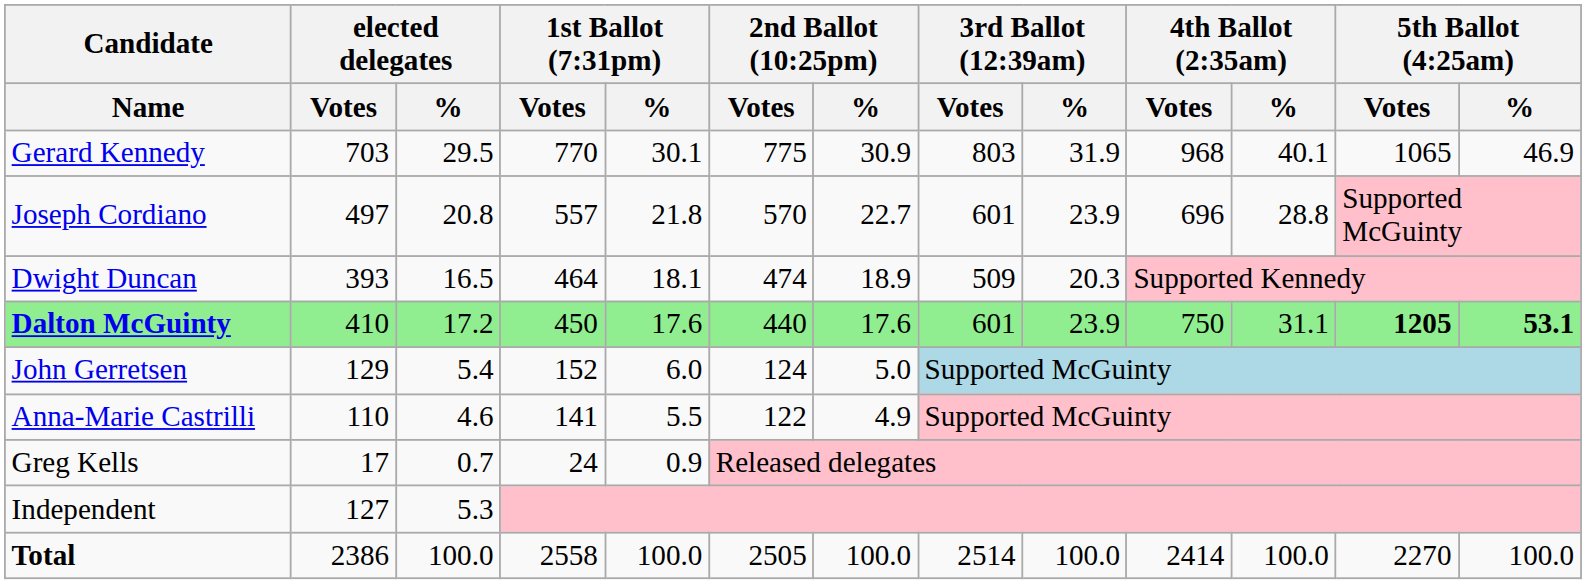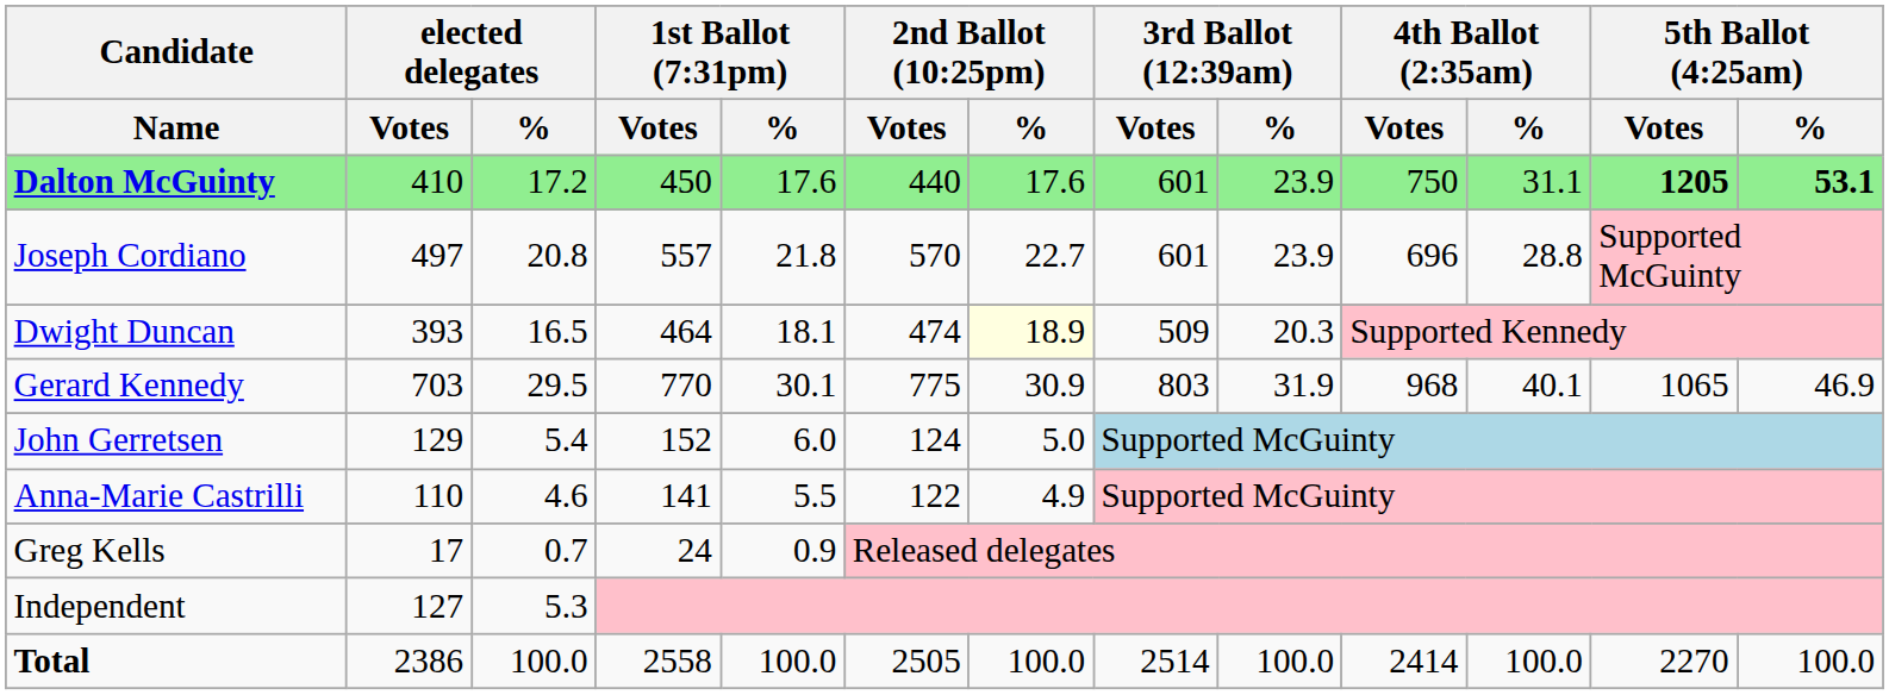 <table class="wikitable">
 <tr>
 <th>Candidate</th>
 <th colspan = "2">elected delegates</th>
 <th colspan = "2">1st Ballot<br>(7:31pm)</th>
 <th colspan = "2">2nd Ballot<br>(10:25pm)</th>
 <th colspan = "2">3rd Ballot<br>(12:39am)</th>
 <th colspan = "2">4th Ballot<br>(2:35am)</th>
 <th colspan = "2">5th Ballot<br>(4:25am)</th>
 </tr>
 <tr>
 <th width = "150">Name</th>
 <th width = "50">Votes</th>
 <th width = "50">%</th>
 <th width = "50">Votes</th>
 <th width = "50">%</th>
 <th width = "50">Votes</th>
 <th width = "50">%</th>
 <th width = "50">Votes</th>
 <th width = "50">%</th>
 <th width = "50">Votes</th>
 <th width = "50">%</th>
 <th width = "60">Votes</th>
 <th width = "60">%</th>
 </tr>
-<tr style="text-align:right;">
-<td style="text-align:left;"><a href='#'>Gerard Kennedy</a></td>
-<td>703</td>
-<td>29.5</td>
-<td>770</td>
-<td>30.1</td>
-<td>775</td>
-<td>30.9</td>
-<td>803</td>
-<td>31.9</td>
-<td>968</td>
-<td>40.1</td>
-<td>1065</td>
-<td>46.9</td>
+<tr style="text-align:right;background:lightgreen;">
+<td style="text-align:left;"><strong><a href='#'>Dalton McGuinty</a></strong></td>
+<td>410</td>
+<td>17.2</td>
+<td>450</td>
+<td>17.6</td>
+<td>440</td>
+<td>17.6</td>
+<td>601</td>
+<td>23.9</td>
+<td>750</td>
+<td>31.1</td>
+<td><strong>1205</strong></td>
+<td><strong>53.1</strong></td>
 </tr>
 <tr style="text-align:right;">
 <td style="text-align:left;"><a href='#'>Joseph Cordiano</a></td>
 <td>497</td>
 <td>20.8</td>
 <td>557</td>
 <td>21.8</td>
 <td>570</td>
 <td>22.7</td>
 <td>601</td>
 <td>23.9</td>
 <td>696</td>
 <td>28.8</td>
 <td style="text-align:left;background:pink" colspan = "2">Supported McGuinty</td>
 </tr>
 <tr style="text-align:right;">
 <td style="text-align:left;"><a href='#'>Dwight Duncan</a></td>
 <td>393</td>
 <td>16.5</td>
 <td>464</td>
 <td>18.1</td>
 <td>474</td>
-<td>18.9</td>
+<td style="background: lightyellow;">18.9</td>
 <td>509</td>
 <td>20.3</td>
 <td style="text-align:left;background:pink" colspan = "4">Supported Kennedy</td>
 </tr>
-<tr style="text-align:right;background:lightgreen;">
-<td style="text-align:left;"><strong><a href='#'>Dalton McGuinty</a></strong></td>
-<td>410</td>
-<td>17.2</td>
-<td>450</td>
-<td>17.6</td>
-<td>440</td>
-<td>17.6</td>
-<td>601</td>
-<td>23.9</td>
-<td>750</td>
-<td>31.1</td>
-<td><strong>1205</strong></td>
-<td><strong>53.1</strong></td>
+<tr style="text-align:right;">
+<td style="text-align:left;"><a href='#'>Gerard Kennedy</a></td>
+<td>703</td>
+<td>29.5</td>
+<td>770</td>
+<td>30.1</td>
+<td>775</td>
+<td>30.9</td>
+<td>803</td>
+<td>31.9</td>
+<td>968</td>
+<td>40.1</td>
+<td>1065</td>
+<td>46.9</td>
 </tr>
 <tr style="text-align:right;">
 <td style="text-align:left;"><a href='#'>John Gerretsen</a></td>
 <td>129</td>
 <td>5.4</td>
 <td>152</td>
 <td>6.0</td>
 <td>124</td>
 <td>5.0</td>
 <td style="text-align:left;background:lightblue" colspan = "6">Supported McGuinty</td>
 </tr>
 <tr style="text-align:right;">
 <td style="text-align:left;"><a href='#'>Anna-Marie Castrilli</a></td>
 <td>110</td>
 <td>4.6</td>
 <td>141</td>
 <td>5.5</td>
 <td>122</td>
 <td>4.9</td>
 <td style="text-align:left;background:pink" colspan = "6">Supported McGuinty</td>
 </tr>
 <tr style="text-align:right;">
 <td style="text-align:left;">Greg Kells</td>
 <td>17</td>
 <td>0.7</td>
 <td>24</td>
 <td>0.9</td>
 <td style="text-align:left;background:pink" colspan = "8">Released delegates</td>
 </tr>
 <tr style="text-align:right;">
 <td style="text-align:left;">Independent</td>
 <td>127</td>
 <td>5.3</td>
 <td style="text-align:left;background:pink" colspan = "10"></td>
 </tr>
 <tr style="text-align:right;">
 <td style="text-align:left;"><strong>Total</strong></td>
 <td>2386</td>
 <td>100.0</td>
 <td>2558</td>
 <td>100.0</td>
 <td>2505</td>
 <td>100.0</td>
 <td>2514</td>
 <td>100.0</td>
 <td>2414</td>
 <td>100.0</td>
 <td>2270</td>
 <td>100.0</td>
 </tr>
 </table>
